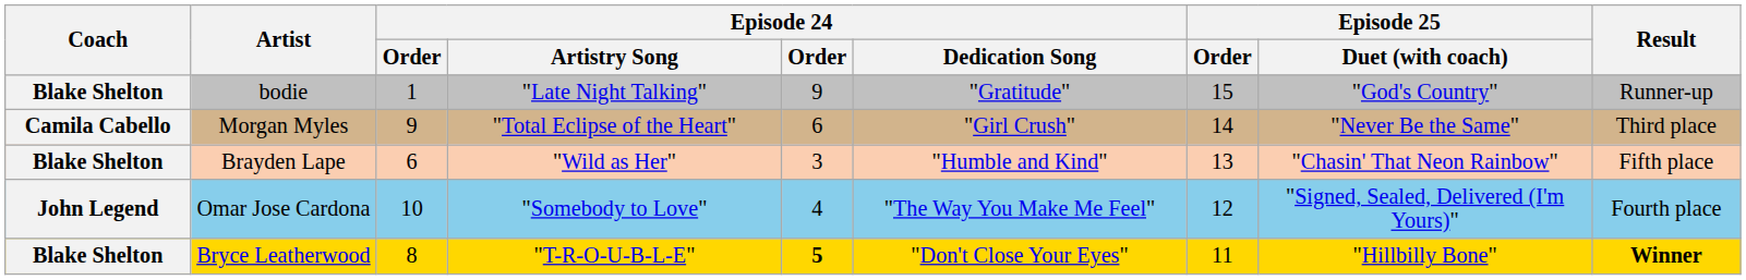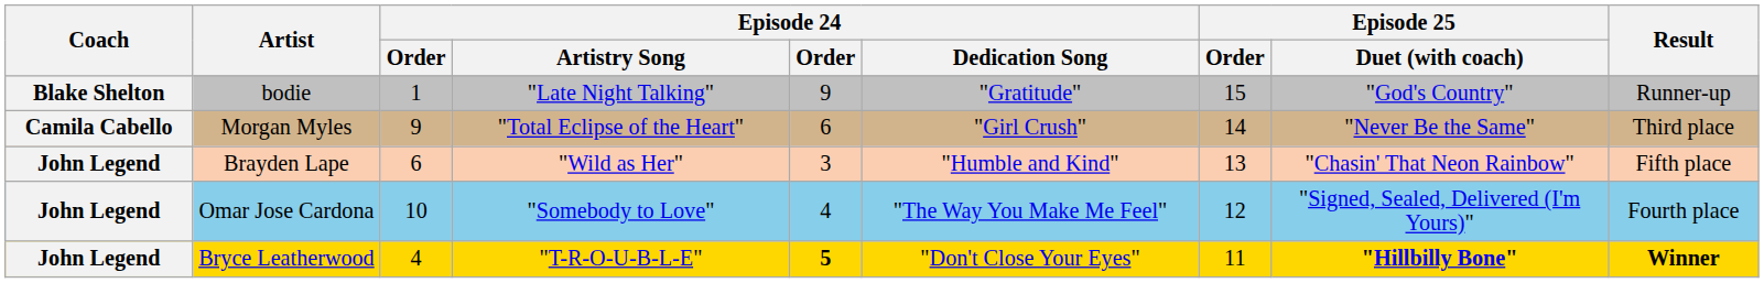 <table class="wikitable" style="text-align:center; width:100%">
 <tr>
 <th rowspan="2" width="10%">Coach</th>
 <th rowspan="2" width="10%">Artist</th>
 <th colspan="4">Episode 24 </th>
 <th colspan="2">Episode 25 </th>
 <th rowspan="2" width="08%">Result</th>
 </tr>
 <tr>
 <th scope="col" width="02%">Order</th>
 <th scope="col" width="18%">Artistry Song</th>
 <th scope="col" width="02%">Order</th>
 <th scope="col" width="18%">Dedication Song</th>
 <th scope="col" width="02%">Order</th>
 <th scope="col" width="18%">Duet (with coach)</th>
 </tr>
 <tr style="background: silver">
 <th>Blake Shelton</th>
 <td>bodie</td>
 <td>1</td>
 <td>"<a href='#'>Late Night Talking</a>"</td>
 <td>9</td>
 <td>"<a href='#'>Gratitude</a>"</td>
 <td>15</td>
 <td>"<a href='#'>God's Country</a>"</td>
 <td>Runner-up</td>
 </tr>
 <tr style="background: tan">
 <th>Camila Cabello</th>
 <td>Morgan Myles</td>
 <td>9</td>
 <td>"<a href='#'>Total Eclipse of the Heart</a>"</td>
 <td>6</td>
 <td>"<a href='#'>Girl Crush</a>"</td>
 <td>14</td>
 <td>"<a href='#'>Never Be the Same</a>"</td>
 <td>Third place</td>
 </tr>
 <tr style="background:#fbceb1">
-<th>Blake Shelton</th>
+<th>John Legend</th>
 <td>Brayden Lape</td>
 <td>6</td>
 <td>"<a href='#'>Wild as Her</a>"</td>
 <td>3</td>
 <td>"<a href='#'>Humble and Kind</a>"</td>
 <td>13</td>
 <td>"<a href='#'>Chasin' That Neon Rainbow</a>"</td>
 <td>Fifth place</td>
 </tr>
 <tr style="background: skyblue">
 <th>John Legend</th>
 <td>Omar Jose Cardona</td>
 <td>10</td>
 <td>"<a href='#'>Somebody to Love</a>"</td>
 <td>4</td>
 <td>"<a href='#'>The Way You Make Me Feel</a>"</td>
 <td>12</td>
 <td>"<a href='#'>Signed, Sealed, Delivered (I'm Yours)</a>"</td>
 <td>Fourth place</td>
 </tr>
 <tr style="background: gold">
-<th>Blake Shelton</th>
+<th>John Legend</th>
 <td><a href='#'>Bryce Leatherwood</a></td>
-<td>8</td>
+<td>4</td>
 <td>"<a href='#'>T-R-O-U-B-L-E</a>"</td>
 <td><strong>5</strong></td>
 <td>"<a href='#'>Don't Close Your Eyes</a>"</td>
 <td>11</td>
-<td>"<a href='#'>Hillbilly Bone</a>"</td>
+<td><strong>"<a href='#'>Hillbilly Bone</a>"</strong></td>
 <td><strong>Winner</strong></td>
 </tr>
 </table>
